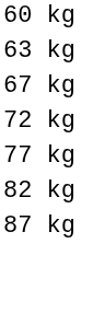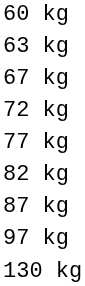 <table>
 <tr>
 <td rowspan=2>60 kg</td>
 <td rowspan=2></td>
 <td rowspan=2></td>
 <td></td>
 </tr>
 <tr>
 <td></td>
 </tr>
 <tr>
 <td>63 kg</td>
 <td></td>
 <td></td>
 <td></td>
 </tr>
 <tr>
 <td rowspan=2>67 kg</td>
 <td rowspan=2></td>
 <td rowspan=2></td>
 <td></td>
 </tr>
 <tr>
 <td></td>
 </tr>
 <tr>
 <td>72 kg</td>
 <td></td>
 <td></td>
 <td></td>
 </tr>
 <tr>
 <td rowspan=2>77 kg</td>
 <td rowspan=2></td>
 <td rowspan=2></td>
 <td></td>
 </tr>
 <tr>
 <td></td>
 </tr>
 <tr>
 <td>82 kg</td>
 <td></td>
 <td></td>
 <td></td>
 </tr>
 <tr>
 <td>87 kg</td>
 <td></td>
 <td></td>
 <td></td>
 </tr>
+<tr>
+<td>97 kg</td>
+<td></td>
+<td></td>
+<td></td>
+</tr>
+<tr>
+<td>130 kg</td>
+<td></td>
+<td></td>
+<td></td>
+</tr>
 </table>
